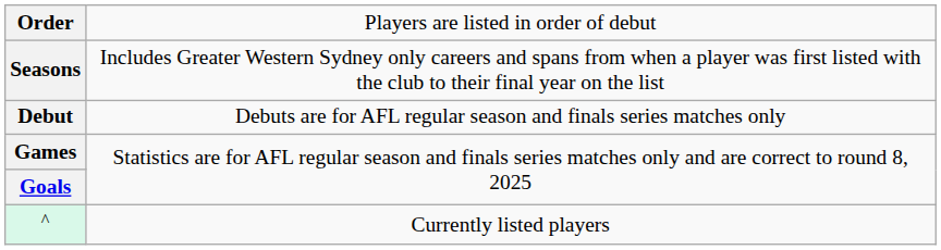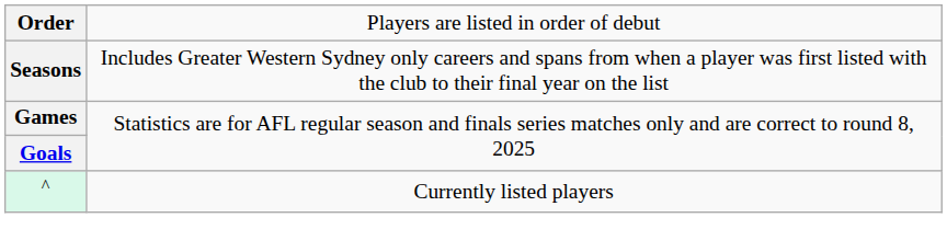 <table class="wikitable plainrowheaders" style="font-size:90%; text-align:center; width:40%;">
 <tr>
 <th scope="row" style="text-align:center;">Order</th>
 <td>Players are listed in order of debut</td>
 </tr>
 <tr>
 <th scope="row" style="text-align:center;">Seasons</th>
 <td>Includes Greater Western Sydney only careers and spans from when a player was first listed with the club to their final year on the list</td>
-</tr>
-<tr>
-<th scope="row" style="text-align:center;">Debut</th>
-<td>Debuts are for AFL regular season and finals series matches only</td>
 </tr>
 <tr>
 <th scope="row" style="text-align:center;">Games</th>
 <td rowspan="2">Statistics are for AFL regular season and finals series matches only and are correct to round 8, 2025</td>
 </tr>
 <tr>
 <th scope="row" style="text-align:center;"><a href='#'>Goals</a></th>
 </tr>
 <tr>
 <td style="text-align:center; background:#D9F9E9;"><sup>^</sup></td>
 <td>Currently listed players</td>
 </tr>
 </table>
